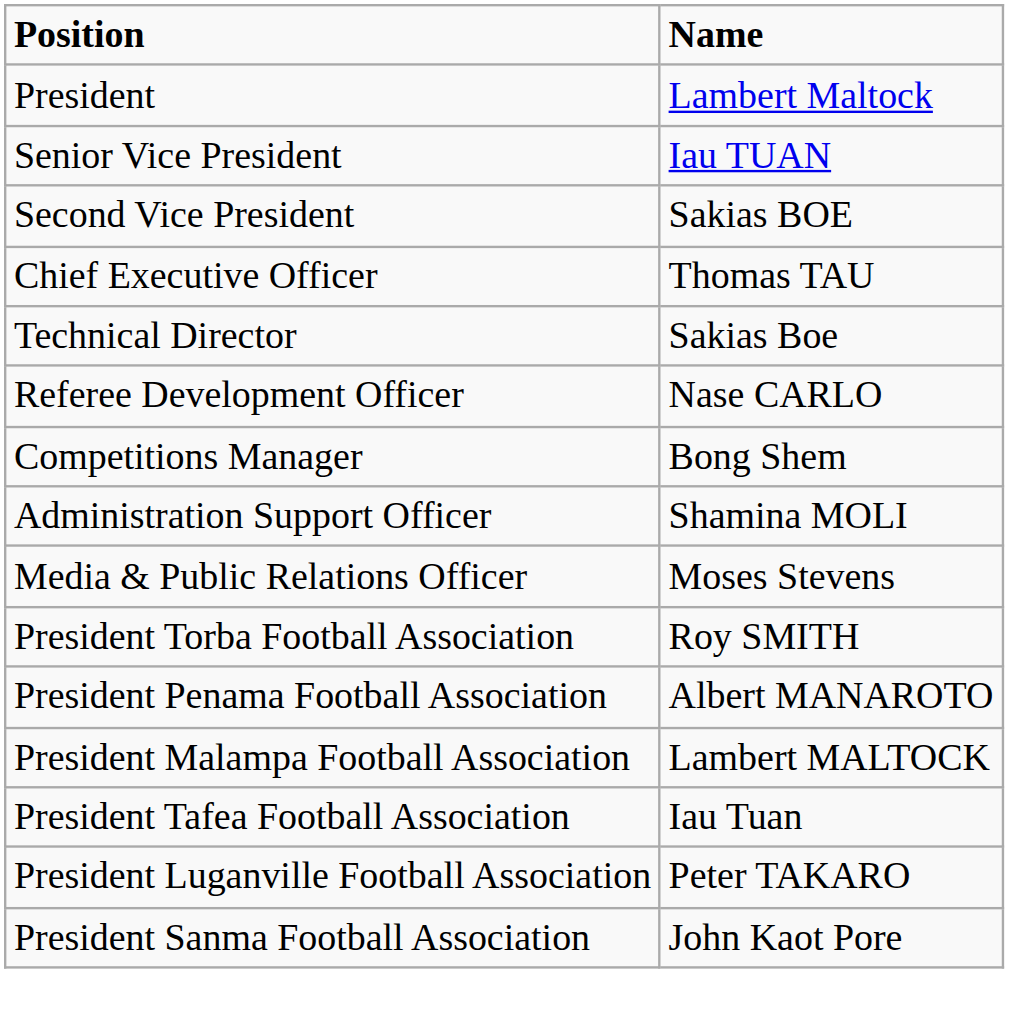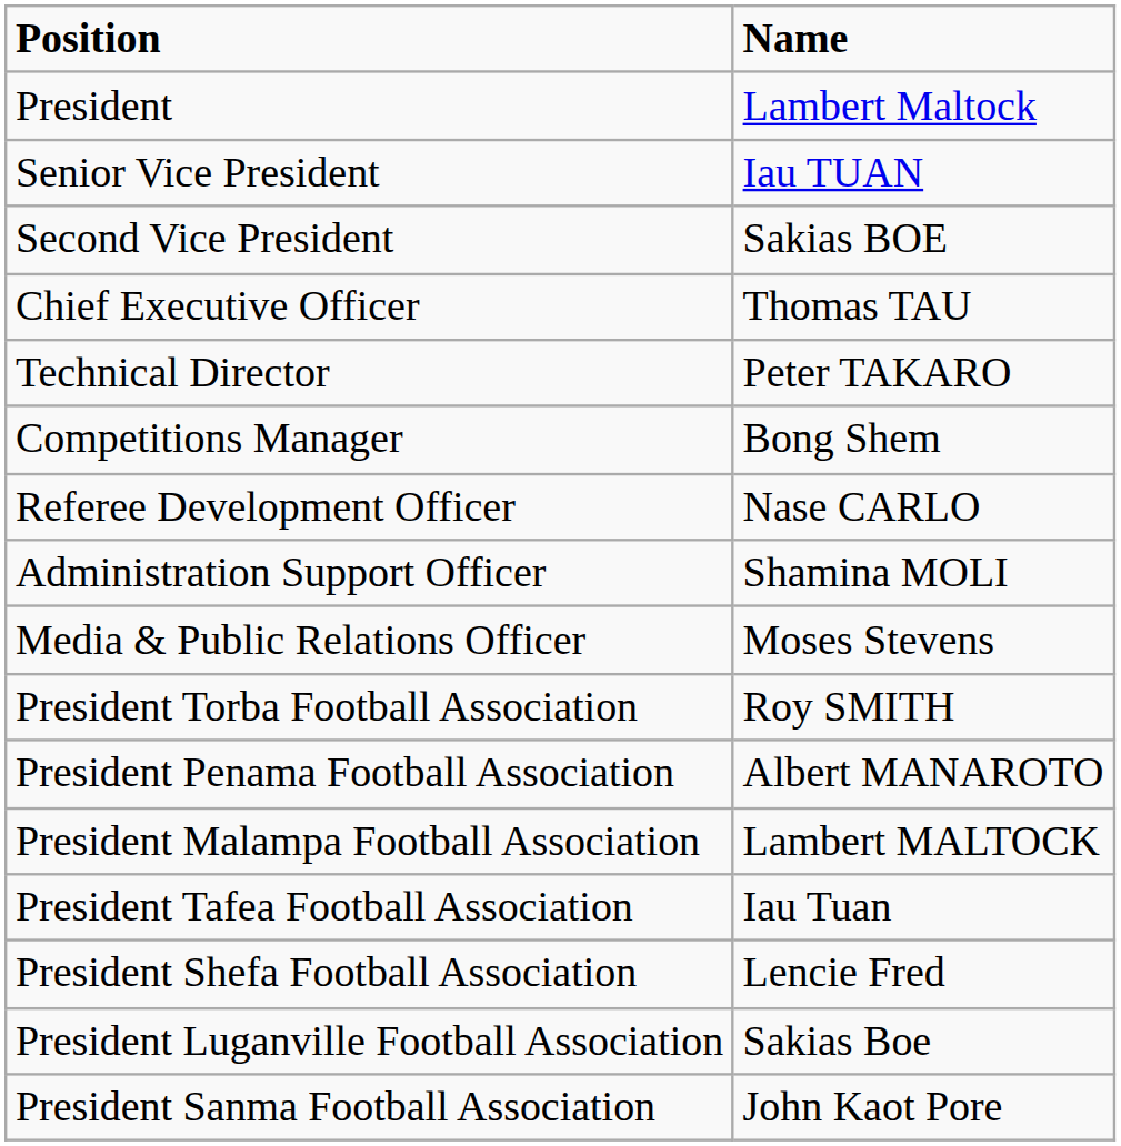 <table class="wikitable">
 <tr>
 <td><strong>Position</strong></td>
 <td><strong>Name</strong></td>
 </tr>
 <tr>
 <td>President</td>
 <td> <a href='#'>Lambert Maltock</a></td>
 </tr>
 <tr>
 <td>Senior Vice President</td>
 <td> <a href='#'>Iau TUAN</a></td>
 </tr>
 <tr>
 <td>Second Vice President</td>
 <td> Sakias BOE</td>
 </tr>
 <tr>
 <td>Chief Executive Officer</td>
 <td> Thomas TAU</td>
 </tr>
 <tr>
 <td>Technical Director</td>
-<td> Sakias Boe</td>
+<td> Peter TAKARO</td>
+</tr>
+<tr>
+<td>Competitions Manager</td>
+<td> Bong Shem</td>
 </tr>
 <tr>
 <td>Referee Development Officer</td>
 <td> Nase CARLO</td>
-</tr>
-<tr>
-<td>Competitions Manager</td>
-<td> Bong Shem</td>
 </tr>
 <tr>
 <td>Administration Support Officer</td>
 <td> Shamina MOLI</td>
 </tr>
 <tr>
 <td>Media & Public Relations Officer</td>
 <td> Moses Stevens</td>
 </tr>
 <tr>
 <td>President Torba Football Association</td>
 <td> Roy SMITH</td>
 </tr>
 <tr>
 <td>President Penama Football Association</td>
 <td> Albert MANAROTO</td>
 </tr>
 <tr>
 <td>President Malampa Football Association</td>
 <td> Lambert MALTOCK</td>
 </tr>
 <tr>
 <td>President Tafea Football Association</td>
 <td> Iau Tuan</td>
 </tr>
 <tr>
+<td>President Shefa Football Association</td>
+<td> Lencie Fred</td>
+</tr>
+<tr>
 <td>President Luganville Football Association</td>
-<td> Peter TAKARO</td>
+<td> Sakias Boe</td>
 </tr>
 <tr>
 <td>President Sanma Football Association</td>
 <td> John Kaot Pore</td>
 </tr>
 </table>
